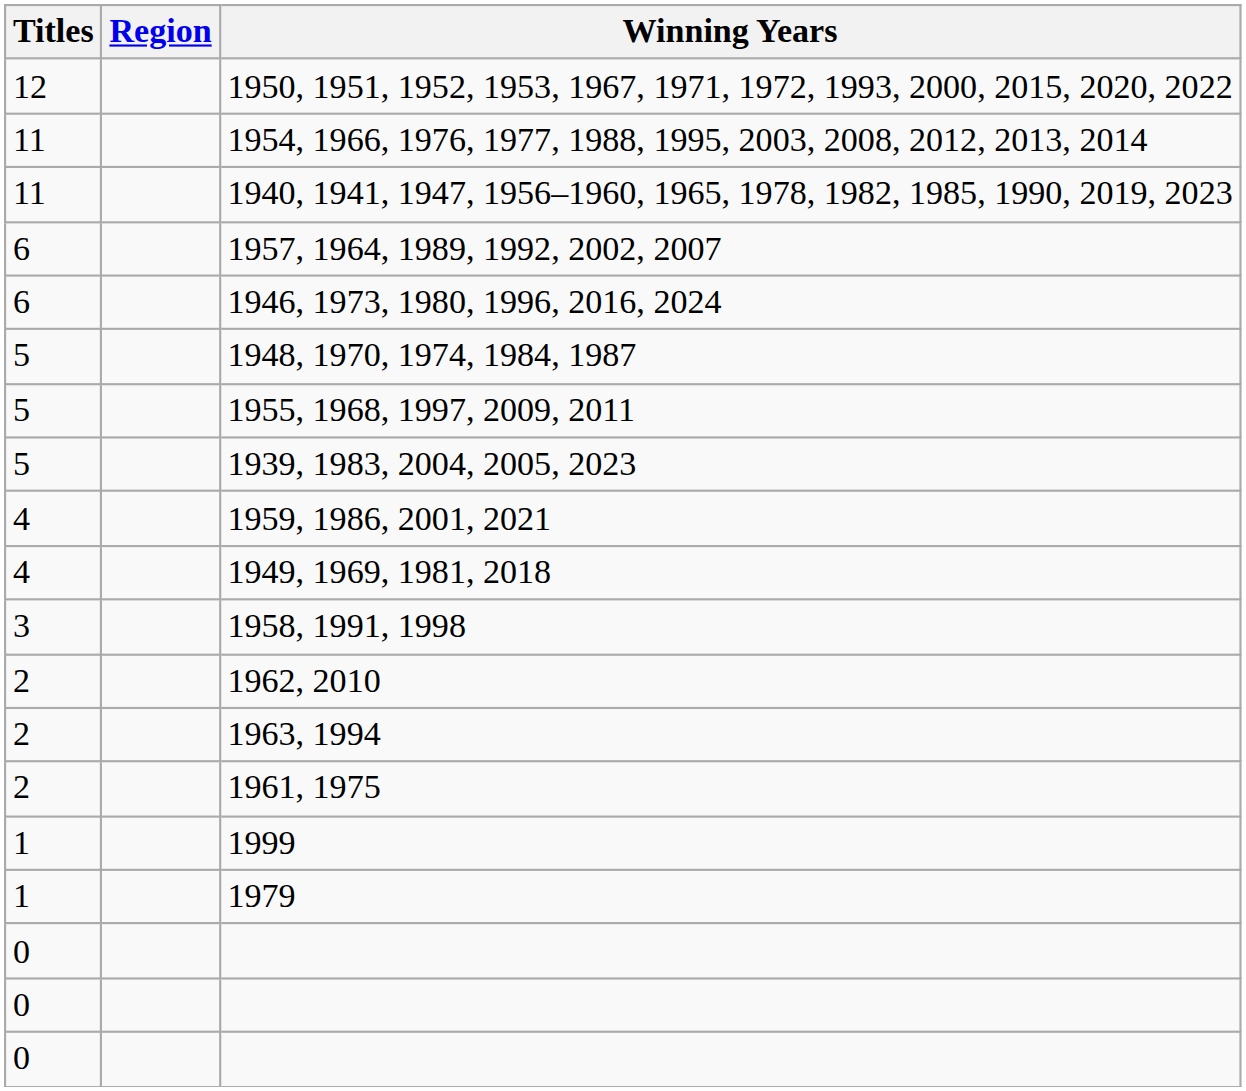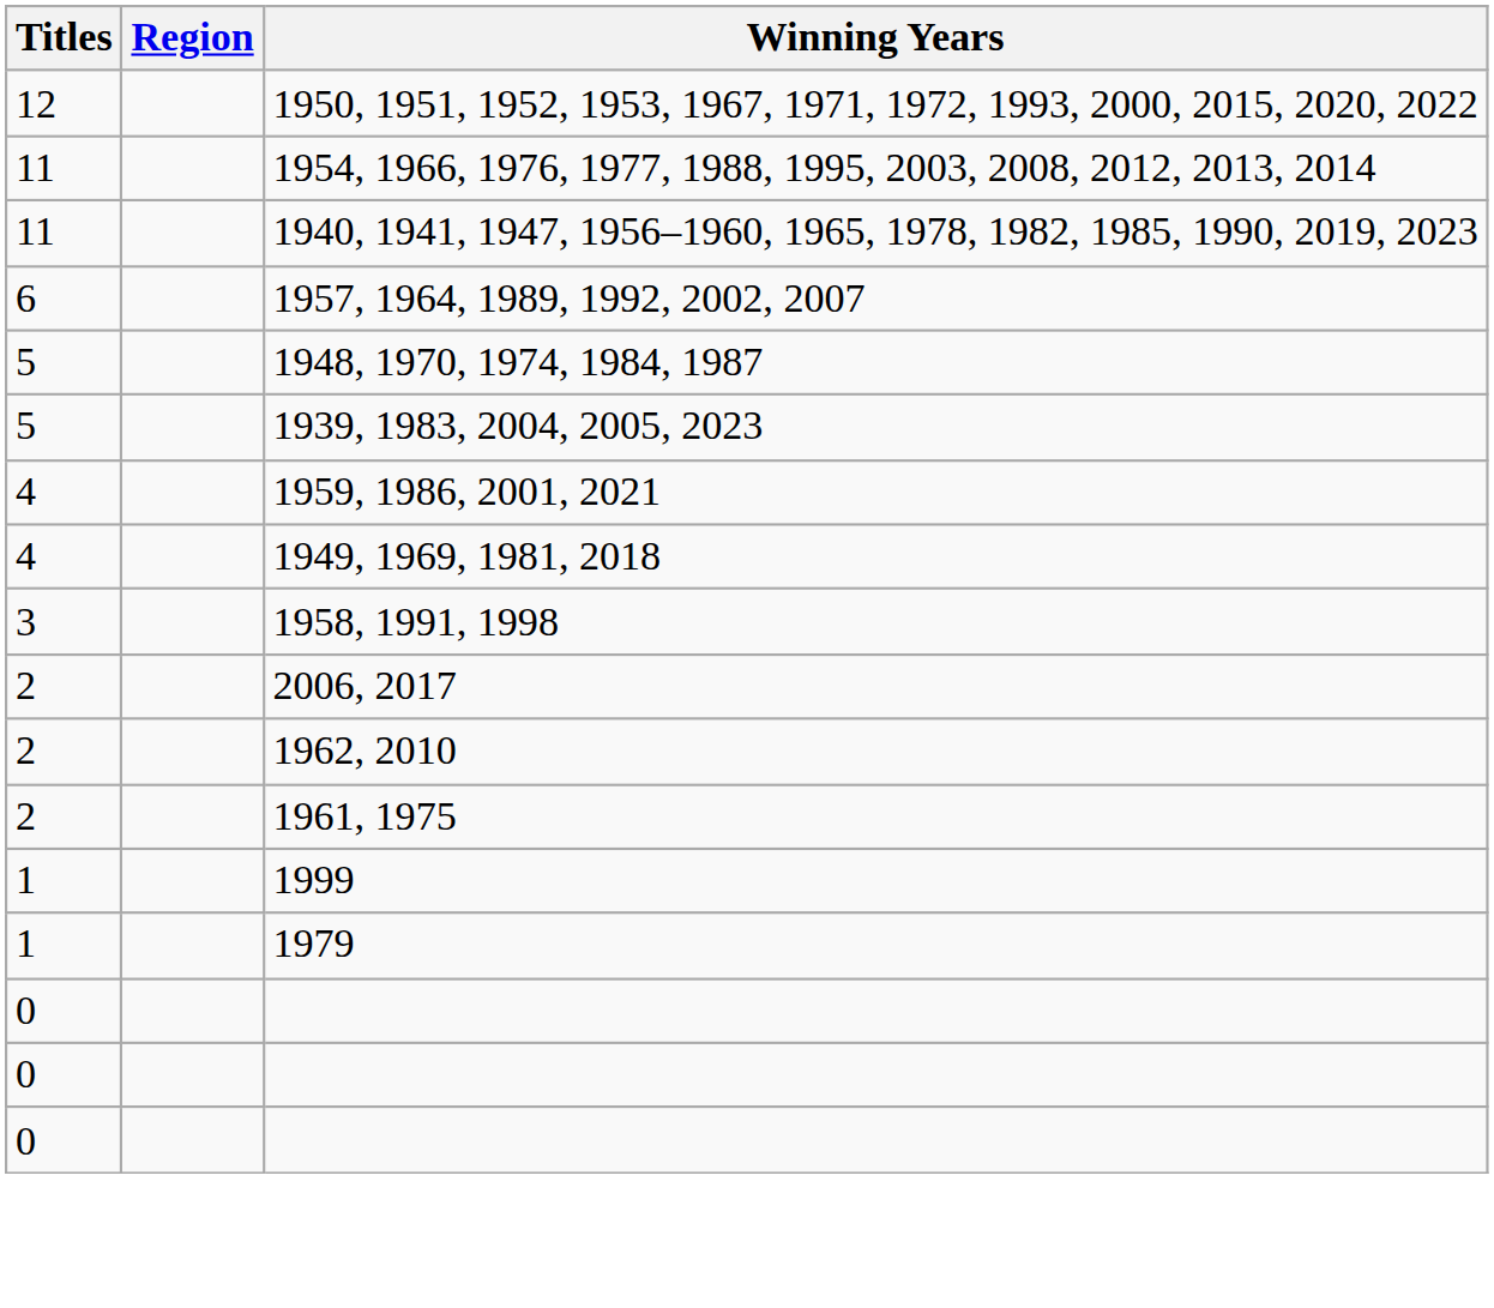 <table class="wikitable">
 <tr>
 <th>Titles</th>
 <th><a href='#'>Region</a></th>
 <th>Winning Years</th>
 </tr>
 <tr>
 <td>12</td>
 <td></td>
 <td>1950, 1951, 1952, 1953, 1967, 1971, 1972, 1993, 2000, 2015, 2020, 2022</td>
 </tr>
 <tr>
 <td>11</td>
 <td></td>
 <td>1954, 1966, 1976, 1977, 1988, 1995, 2003, 2008, 2012, 2013, 2014</td>
 </tr>
 <tr>
 <td>11</td>
 <td></td>
 <td>1940, 1941, 1947, 1956–1960, 1965, 1978, 1982, 1985, 1990, 2019, 2023</td>
 </tr>
 <tr>
 <td>6</td>
 <td></td>
 <td>1957, 1964, 1989, 1992, 2002, 2007</td>
 </tr>
 <tr>
-<td>6</td>
-<td></td>
-<td>1946, 1973, 1980, 1996, 2016, 2024</td>
-</tr>
-<tr>
 <td>5</td>
 <td></td>
 <td>1948, 1970, 1974, 1984, 1987</td>
-</tr>
-<tr>
-<td>5</td>
-<td></td>
-<td>1955, 1968, 1997, 2009, 2011</td>
 </tr>
 <tr>
 <td>5</td>
 <td></td>
 <td>1939, 1983, 2004, 2005, 2023</td>
 </tr>
 <tr>
 <td>4</td>
 <td></td>
 <td>1959, 1986, 2001, 2021</td>
 </tr>
 <tr>
 <td>4</td>
 <td></td>
 <td>1949, 1969, 1981, 2018</td>
 </tr>
 <tr>
 <td>3</td>
 <td></td>
 <td>1958, 1991, 1998</td>
 </tr>
 <tr>
 <td>2</td>
 <td></td>
-<td>1962, 2010</td>
+<td>2006, 2017</td>
 </tr>
 <tr>
 <td>2</td>
 <td></td>
-<td>1963, 1994</td>
+<td>1962, 2010</td>
 </tr>
 <tr>
 <td>2</td>
 <td></td>
 <td>1961, 1975</td>
 </tr>
 <tr>
 <td>1</td>
 <td></td>
 <td>1999</td>
 </tr>
 <tr>
 <td>1</td>
 <td></td>
 <td>1979</td>
 </tr>
 <tr>
 <td>0</td>
 <td></td>
 <td></td>
 </tr>
 <tr>
 <td>0</td>
 <td></td>
 <td></td>
 </tr>
 <tr>
 <td>0</td>
 <td></td>
 <td></td>
 </tr>
 </table>
